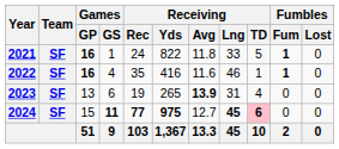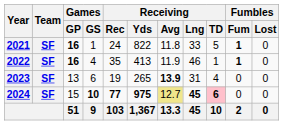 <table class="wikitable" style="text-align:center;">
 <tr>
 <th rowspan="2">Year</th>
 <th rowspan="2">Team</th>
 <th colspan="2">Games</th>
 <th colspan="5">Receiving</th>
 <th colspan="2">Fumbles</th>
 </tr>
 <tr>
 <th>GP</th>
 <th>GS</th>
 <th>Rec</th>
 <th>Yds</th>
 <th>Avg</th>
 <th>Lng</th>
 <th>TD</th>
 <th>Fum</th>
 <th>Lost</th>
 </tr>
 <tr>
 <th><a href='#'>2021</a></th>
 <th><a href='#'>SF</a></th>
 <td><strong>16</strong></td>
 <td>1</td>
 <td>24</td>
 <td>822</td>
 <td>11.8</td>
 <td>33</td>
 <td>5</td>
 <td><strong>1</strong></td>
 <td>0</td>
 </tr>
 <tr>
 <th><a href='#'>2022</a></th>
 <th><a href='#'>SF</a></th>
 <td><strong>16</strong></td>
 <td>4</td>
 <td>35</td>
-<td>416</td>
-<td>11.6</td>
+<td>413</td>
+<td>11.9</td>
 <td>46</td>
 <td>1</td>
 <td><strong>1</strong></td>
 <td>0</td>
 </tr>
 <tr>
 <th><a href='#'>2023</a></th>
 <th><a href='#'>SF</a></th>
 <td>13</td>
 <td>6</td>
 <td>19</td>
 <td>265</td>
 <td><strong>13.9</strong></td>
 <td>31</td>
 <td>4</td>
 <td>0</td>
 <td>0</td>
 </tr>
 <tr>
 <th><a href='#'>2024</a></th>
 <th><a href='#'>SF</a></th>
 <td>15</td>
-<td><strong>11</strong></td>
+<td><strong>10</strong></td>
 <td><strong>77</strong></td>
 <td><strong>975</strong></td>
-<td>12.7</td>
+<td style="background: khaki;">12.7</td>
 <td><strong>45</strong></td>
 <td style="background: pink;"><strong>6</strong></td>
 <td>0</td>
 <td>0</td>
 </tr>
 <tr>
 <th colspan="2"></th>
 <th>51</th>
 <th>9</th>
 <th>103</th>
 <th>1,367</th>
 <th>13.3</th>
 <th>45</th>
 <th>10</th>
 <th>2</th>
 <th>0</th>
 </tr>
 </table>
